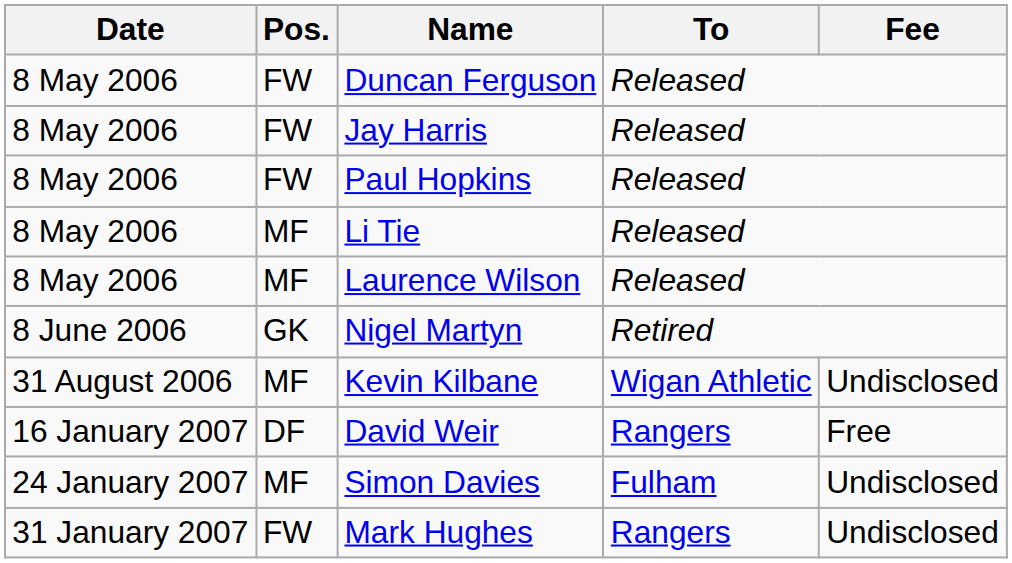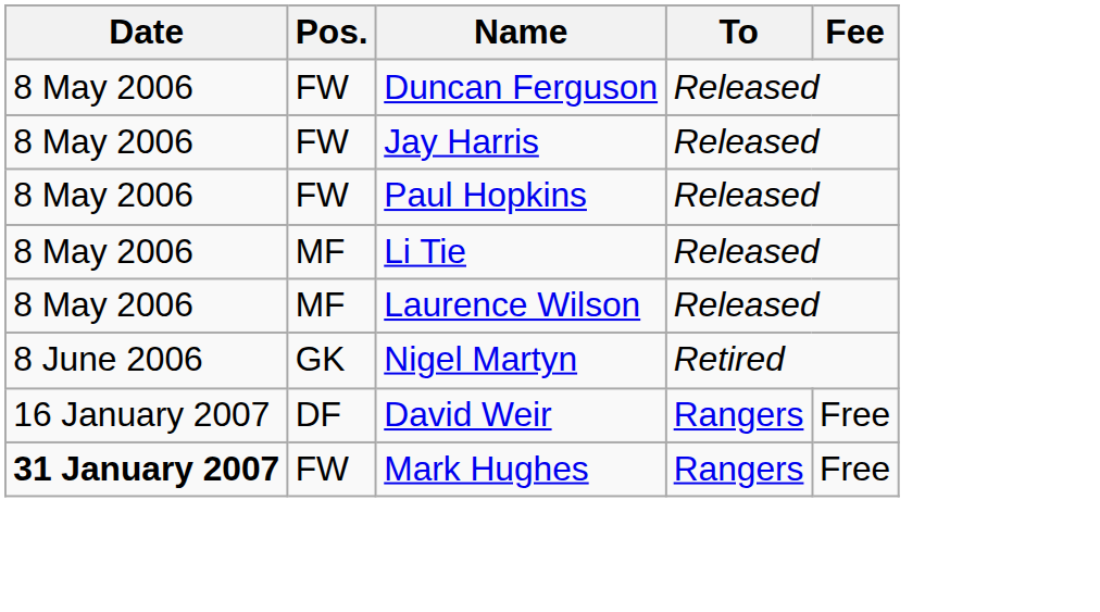 <table class="wikitable">
 <tr>
 <th>Date</th>
 <th>Pos.</th>
 <th>Name</th>
 <th>To</th>
 <th>Fee</th>
 </tr>
 <tr>
 <td>8 May 2006</td>
 <td>FW</td>
 <td> <a href='#'>Duncan Ferguson</a></td>
 <td colspan="2"><em>Released</em></td>
 </tr>
 <tr>
 <td>8 May 2006</td>
 <td>FW</td>
 <td> <a href='#'>Jay Harris</a></td>
 <td colspan="2"><em>Released</em></td>
 </tr>
 <tr>
 <td>8 May 2006</td>
 <td>FW</td>
 <td> <a href='#'>Paul Hopkins</a></td>
 <td colspan="2"><em>Released</em></td>
 </tr>
 <tr>
 <td>8 May 2006</td>
 <td>MF</td>
 <td> <a href='#'>Li Tie</a></td>
 <td colspan="2"><em>Released</em></td>
 </tr>
 <tr>
 <td>8 May 2006</td>
 <td>MF</td>
 <td> <a href='#'>Laurence Wilson</a></td>
 <td colspan="2"><em>Released</em></td>
 </tr>
 <tr>
 <td>8 June 2006</td>
 <td>GK</td>
 <td> <a href='#'>Nigel Martyn</a></td>
 <td colspan="2"><em>Retired</em></td>
 </tr>
 <tr>
-<td>31 August 2006</td>
-<td>MF</td>
-<td> <a href='#'>Kevin Kilbane</a></td>
-<td> <a href='#'>Wigan Athletic</a></td>
-<td>Undisclosed</td>
-</tr>
-<tr>
 <td>16 January 2007</td>
 <td>DF</td>
 <td> <a href='#'>David Weir</a></td>
 <td> <a href='#'>Rangers</a></td>
 <td>Free</td>
 </tr>
 <tr>
-<td>24 January 2007</td>
-<td>MF</td>
-<td> <a href='#'>Simon Davies</a></td>
-<td> <a href='#'>Fulham</a></td>
-<td>Undisclosed</td>
-</tr>
-<tr>
-<td>31 January 2007</td>
+<td><strong>31 January 2007</strong></td>
 <td>FW</td>
 <td> <a href='#'>Mark Hughes</a></td>
 <td> <a href='#'>Rangers</a></td>
-<td>Undisclosed</td>
+<td>Free</td>
 </tr>
 </table>
